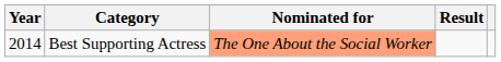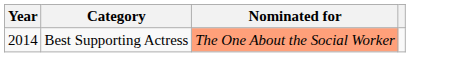 <table class="wikitable plainrowheaders">
 <tr>
 <th scope="col">Year</th>
 <th scope="col">Category</th>
 <th scope="col">Nominated for</th>
-<th scope="col">Result</th>
 <th scope="col"></th>
 </tr>
 <tr>
 <td>2014</td>
 <td>Best Supporting Actress</td>
 <td style="background: lightsalmon;"><em>The One About the Social Worker</em></td>
-<td></td>
 <td align="center"></td>
 </tr>
 </table>
